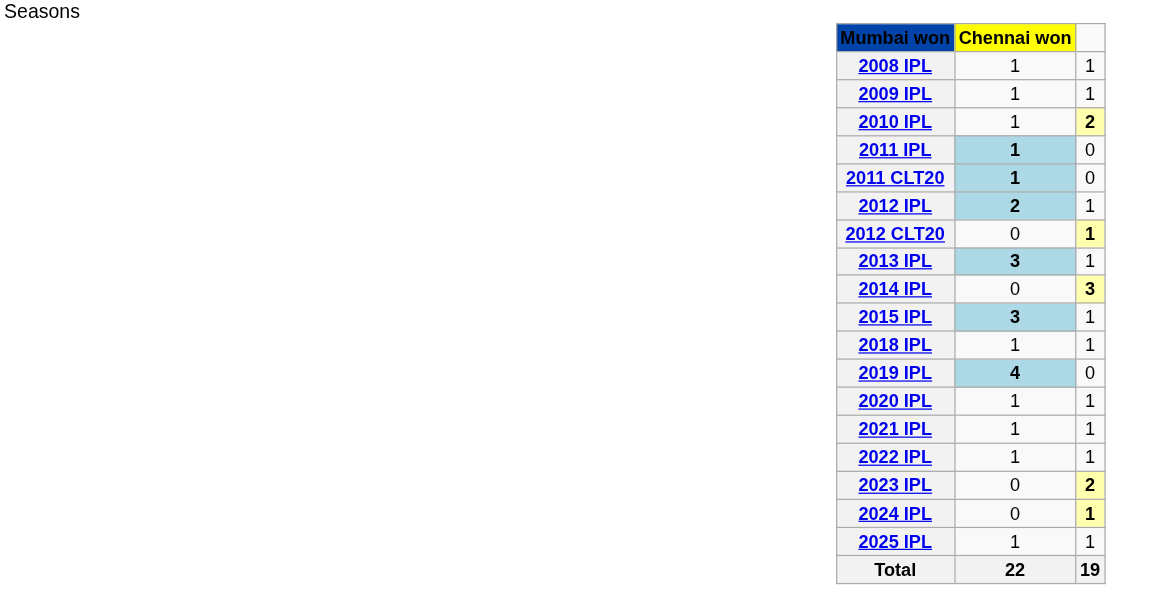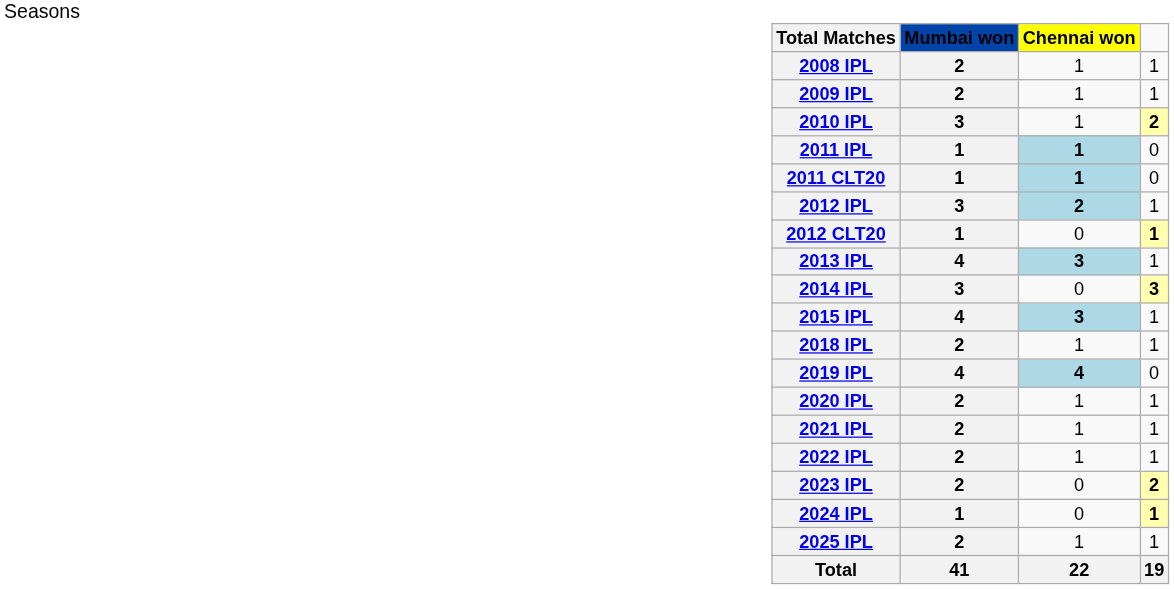 <table class="wikitable sortable"style="text-align:center;margin:auto;font-size:93%;>
 <tr>
 <th>Seasons</th>
+<th>Total Matches</th>
 <th style="background-color:#0044AA"><span><strong>Mumbai won</strong></span></th>
 <th style="background-color:yellow"><span><strong>Chennai won</strong></span></th>
 </tr>
 <tr>
 <th><a href='#'>2008 IPL</a></th>
+<th>2</th>
 <td>1</td>
 <td>1</td>
 </tr>
 <tr>
 <th><a href='#'>2009 IPL</a></th>
+<th>2</th>
 <td>1</td>
 <td>1</td>
 </tr>
 <tr>
 <th><a href='#'>2010 IPL</a></th>
+<th>3</th>
 <td>1</td>
 <th scope="row"  style="text-align:center; background:#ffffad;">2</th>
 </tr>
 <tr>
 <th><a href='#'>2011 IPL</a></th>
+<th>1</th>
 <th scope="row"  style="text-align:center; background:#add8e6;">1</th>
 <td>0</td>
 </tr>
 <tr>
 <th><a href='#'>2011 CLT20</a></th>
+<th>1</th>
 <th scope="row"  style="text-align:center; background:#add8e6;">1</th>
 <td>0</td>
 </tr>
 <tr>
 <th><a href='#'>2012 IPL</a></th>
+<th>3</th>
 <th scope="row"  style="text-align:center; background:#add8e6;">2</th>
 <td>1</td>
 </tr>
 <tr>
 <th><a href='#'>2012 CLT20</a></th>
+<th>1</th>
 <td>0</td>
 <th scope="row"  style="text-align:center; background:#ffffad;">1</th>
 </tr>
 <tr>
 <th><a href='#'>2013 IPL</a></th>
+<th>4</th>
 <th scope="row"  style="text-align:center; background:#add8e6;">3</th>
 <td>1</td>
 </tr>
 <tr>
 <th><a href='#'>2014 IPL</a></th>
+<th>3</th>
 <td>0</td>
 <th scope="row"  style="text-align:center; background:#ffffad;">3</th>
 </tr>
 <tr>
 <th><a href='#'>2015 IPL</a></th>
+<th>4</th>
 <th scope="row"  style="text-align:center; background:#add8e6;">3</th>
 <td>1</td>
 </tr>
 <tr>
 <th><a href='#'>2018 IPL</a></th>
+<th>2</th>
 <td>1</td>
 <td>1</td>
 </tr>
 <tr>
 <th><a href='#'>2019 IPL</a></th>
+<th>4</th>
 <th scope="row"  style="text-align:center; background:#add8e6;">4</th>
 <td>0</td>
 </tr>
 <tr>
 <th><a href='#'>2020 IPL</a></th>
+<th>2</th>
 <td>1</td>
 <td>1</td>
 </tr>
 <tr>
 <th><a href='#'>2021 IPL</a></th>
+<th>2</th>
 <td>1</td>
 <td>1</td>
 </tr>
 <tr>
 <th><a href='#'>2022 IPL</a></th>
+<th>2</th>
 <td>1</td>
 <td>1</td>
 </tr>
 <tr>
 <th><a href='#'>2023 IPL</a></th>
+<th>2</th>
 <td>0</td>
 <th scope="row"  style="text-align:center; background:#ffffad;">2</th>
 </tr>
 <tr>
 <th><a href='#'>2024 IPL</a></th>
+<th>1</th>
 <td>0</td>
 <th scope="row"  style="text-align:center; background:#ffffad;">1</th>
 </tr>
 <tr>
 <th><a href='#'>2025 IPL</a></th>
+<th>2</th>
 <td>1</td>
 <td>1</td>
 </tr>
 <tr>
 <th>Total</th>
+<th>41</th>
 <th>22</th>
 <th>19</th>
 </tr>
 </table>
